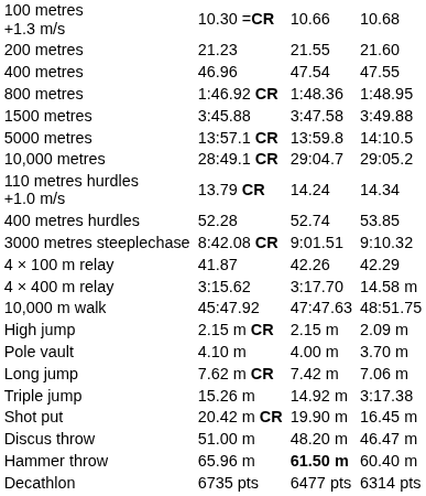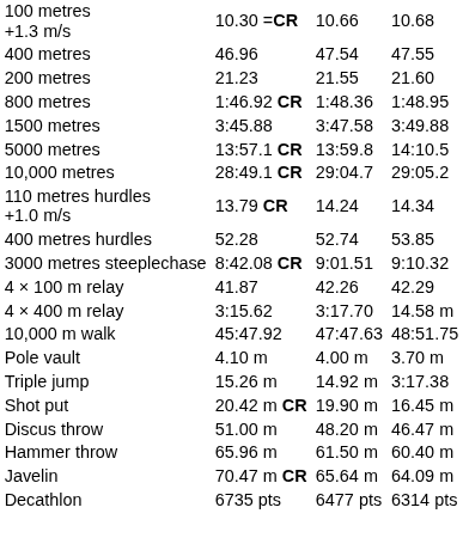 <table>
 <tr>
 <td>100 metres <br>+1.3 m/s</td>
 <td></td>
 <td>10.30 =<strong>CR</strong></td>
 <td></td>
 <td>10.66</td>
 <td></td>
 <td>10.68</td>
 </tr>
 <tr>
+<td>400 metres</td>
+<td></td>
+<td>46.96</td>
+<td></td>
+<td>47.54</td>
+<td></td>
+<td>47.55</td>
+</tr>
+<tr>
 <td>200 metres</td>
 <td></td>
 <td>21.23</td>
 <td></td>
 <td>21.55</td>
 <td></td>
 <td>21.60</td>
-</tr>
-<tr>
-<td>400 metres</td>
-<td></td>
-<td>46.96</td>
-<td></td>
-<td>47.54</td>
-<td></td>
-<td>47.55</td>
 </tr>
 <tr>
 <td>800 metres</td>
 <td></td>
 <td>1:46.92 <strong>CR</strong></td>
 <td></td>
 <td>1:48.36</td>
 <td></td>
 <td>1:48.95</td>
 </tr>
 <tr>
 <td>1500 metres</td>
 <td></td>
 <td>3:45.88</td>
 <td></td>
 <td>3:47.58</td>
 <td></td>
 <td>3:49.88</td>
 </tr>
 <tr>
 <td>5000 metres</td>
 <td></td>
 <td>13:57.1 <strong>CR</strong></td>
 <td></td>
 <td>13:59.8</td>
 <td></td>
 <td>14:10.5</td>
 </tr>
 <tr>
 <td>10,000 metres</td>
 <td></td>
 <td>28:49.1 <strong>CR</strong></td>
 <td></td>
 <td>29:04.7</td>
 <td></td>
 <td>29:05.2</td>
 </tr>
 <tr>
 <td>110 metres hurdles<br>+1.0 m/s</td>
 <td></td>
 <td>13.79 <strong>CR</strong></td>
 <td></td>
 <td>14.24</td>
 <td></td>
 <td>14.34</td>
 </tr>
 <tr>
 <td>400 metres hurdles</td>
 <td></td>
 <td>52.28</td>
 <td></td>
 <td>52.74</td>
 <td></td>
 <td>53.85</td>
 </tr>
 <tr>
 <td>3000 metres steeplechase</td>
 <td></td>
 <td>8:42.08 <strong>CR</strong></td>
 <td></td>
 <td>9:01.51</td>
 <td></td>
 <td>9:10.32</td>
 </tr>
 <tr>
 <td>4 × 100 m relay</td>
 <td></td>
 <td>41.87</td>
 <td></td>
 <td>42.26</td>
 <td></td>
 <td>42.29</td>
 </tr>
 <tr>
 <td>4 × 400 m relay</td>
 <td></td>
 <td>3:15.62</td>
 <td></td>
 <td>3:17.70</td>
 <td></td>
 <td>14.58 m</td>
 </tr>
 <tr>
 <td>10,000 m walk</td>
 <td></td>
 <td>45:47.92</td>
 <td></td>
 <td>47:47.63</td>
 <td></td>
 <td>48:51.75</td>
 </tr>
 <tr>
-<td>High jump</td>
-<td></td>
-<td>2.15 m <strong>CR</strong></td>
-<td></td>
-<td>2.15 m</td>
-<td></td>
-<td>2.09 m</td>
-</tr>
-<tr>
 <td>Pole vault</td>
 <td></td>
 <td>4.10 m</td>
 <td></td>
 <td>4.00 m</td>
 <td></td>
 <td>3.70 m</td>
-</tr>
-<tr>
-<td>Long jump</td>
-<td></td>
-<td>7.62 m <strong>CR</strong></td>
-<td></td>
-<td>7.42 m</td>
-<td></td>
-<td>7.06 m</td>
 </tr>
 <tr>
 <td>Triple jump</td>
 <td></td>
 <td>15.26 m</td>
 <td></td>
 <td>14.92 m</td>
 <td></td>
 <td>3:17.38</td>
 </tr>
 <tr>
 <td>Shot put</td>
 <td></td>
 <td>20.42 m <strong>CR</strong></td>
 <td></td>
 <td>19.90 m</td>
 <td></td>
 <td>16.45 m</td>
 </tr>
 <tr>
 <td>Discus throw</td>
 <td></td>
 <td>51.00 m</td>
 <td></td>
 <td>48.20 m</td>
 <td></td>
 <td>46.47 m</td>
 </tr>
 <tr>
 <td>Hammer throw</td>
 <td></td>
 <td>65.96 m</td>
 <td></td>
-<td><strong>61.50 m</strong></td>
+<td>61.50 m</td>
 <td></td>
 <td>60.40 m</td>
+</tr>
+<tr>
+<td>Javelin</td>
+<td></td>
+<td>70.47 m <strong>CR</strong></td>
+<td></td>
+<td>65.64 m</td>
+<td></td>
+<td>64.09 m</td>
 </tr>
 <tr>
 <td>Decathlon</td>
 <td></td>
 <td>6735 pts</td>
 <td></td>
 <td>6477 pts</td>
 <td></td>
 <td>6314 pts</td>
 </tr>
 </table>
